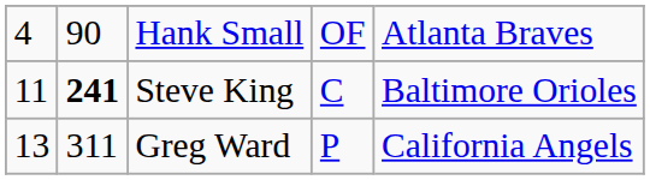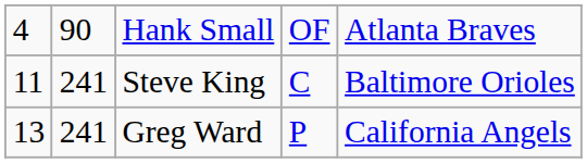 <table class="wikitable">
 <tr>
 <td>4</td>
 <td>90</td>
 <td><a href='#'>Hank Small</a></td>
 <td><a href='#'>OF</a></td>
 <td><a href='#'>Atlanta Braves</a></td>
 </tr>
 <tr>
 <td>11</td>
-<td><strong>241</strong></td>
+<td>241</td>
 <td>Steve King</td>
 <td><a href='#'>C</a></td>
 <td><a href='#'>Baltimore Orioles</a></td>
 </tr>
 <tr>
 <td>13</td>
-<td>311</td>
+<td>241</td>
 <td>Greg Ward</td>
 <td><a href='#'>P</a></td>
 <td><a href='#'>California Angels</a></td>
 </tr>
 </table>
